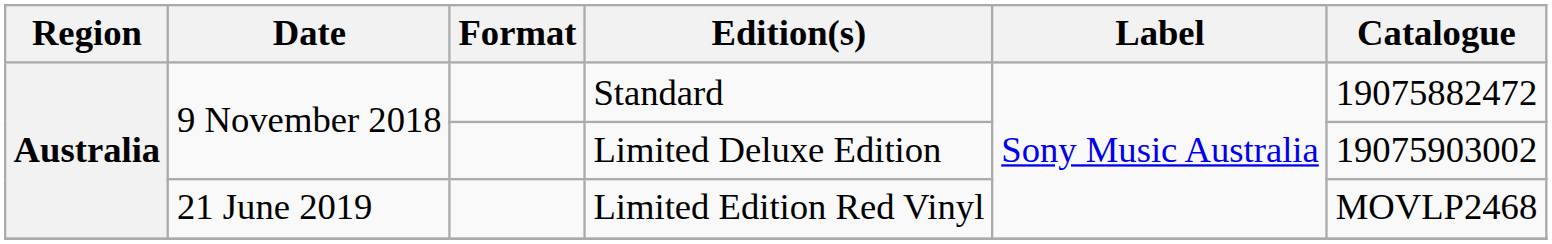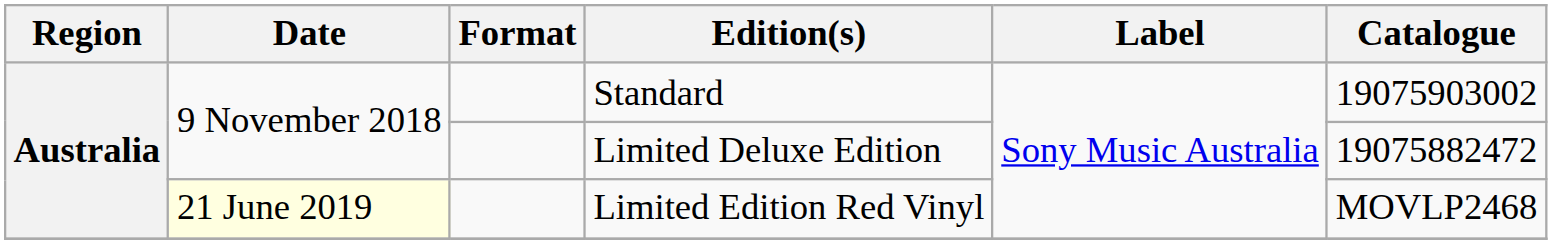 <table class="wikitable plainrowheaders">
 <tr>
 <th scope="col">Region</th>
 <th scope="col">Date</th>
 <th scope="col">Format</th>
 <th scope="col">Edition(s)</th>
 <th scope="col">Label</th>
 <th scope="col">Catalogue</th>
 </tr>
 <tr>
 <th scope="row" rowspan="3">Australia</th>
 <td rowspan="2">9 November 2018</td>
 <td></td>
 <td>Standard</td>
 <td rowspan="3"><a href='#'>Sony Music Australia</a></td>
-<td>19075882472</td>
+<td>19075903002</td>
 </tr>
 <tr>
 <td></td>
 <td>Limited Deluxe Edition</td>
-<td>19075903002</td>
+<td>19075882472</td>
 </tr>
 <tr>
-<td>21 June 2019</td>
+<td style="background: lightyellow;">21 June 2019</td>
 <td></td>
 <td>Limited Edition Red Vinyl</td>
 <td>MOVLP2468</td>
 </tr>
 <tr>
 </tr>
 </table>
